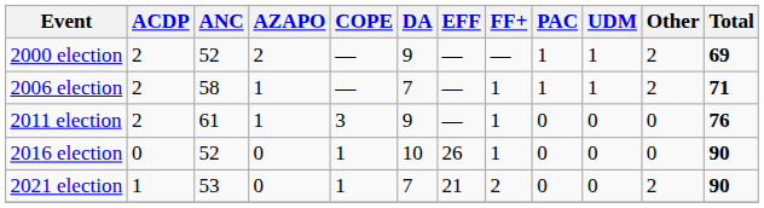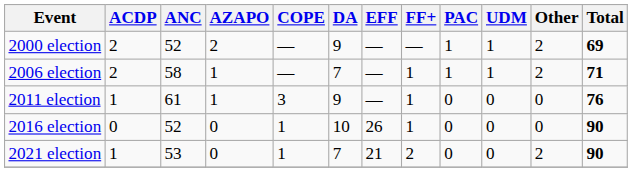 <table class="wikitable">
 <tr>
 <th>Event</th>
 <th><a href='#'>ACDP</a></th>
 <th><a href='#'>ANC</a></th>
 <th><a href='#'>AZAPO</a></th>
 <th><a href='#'>COPE</a></th>
 <th><a href='#'>DA</a></th>
 <th><a href='#'>EFF</a></th>
 <th><a href='#'>FF+</a></th>
 <th><a href='#'>PAC</a></th>
 <th><a href='#'>UDM</a></th>
 <th>Other</th>
 <th>Total</th>
 </tr>
 <tr>
 <td><a href='#'>2000 election</a></td>
 <td>2</td>
 <td>52</td>
 <td>2</td>
 <td>—</td>
 <td>9</td>
 <td>—</td>
 <td>—</td>
 <td>1</td>
 <td>1</td>
 <td>2</td>
 <td><strong>69</strong></td>
 </tr>
 <tr>
 <td><a href='#'>2006 election</a></td>
 <td>2</td>
 <td>58</td>
 <td>1</td>
 <td>—</td>
 <td>7</td>
 <td>—</td>
 <td>1</td>
 <td>1</td>
 <td>1</td>
 <td>2</td>
 <td><strong>71</strong></td>
 </tr>
 <tr>
 <td><a href='#'>2011 election</a></td>
-<td>2</td>
+<td>1</td>
 <td>61</td>
 <td>1</td>
 <td>3</td>
 <td>9</td>
 <td>—</td>
 <td>1</td>
 <td>0</td>
 <td>0</td>
 <td>0</td>
 <td><strong>76</strong></td>
 </tr>
 <tr>
 <td><a href='#'>2016 election</a></td>
 <td>0</td>
 <td>52</td>
 <td>0</td>
 <td>1</td>
 <td>10</td>
 <td>26</td>
 <td>1</td>
 <td>0</td>
 <td>0</td>
 <td>0</td>
 <td><strong>90</strong></td>
 </tr>
 <tr>
 <td><a href='#'>2021 election</a></td>
 <td>1</td>
 <td>53</td>
 <td>0</td>
 <td>1</td>
 <td>7</td>
 <td>21</td>
 <td>2</td>
 <td>0</td>
 <td>0</td>
 <td>2</td>
 <td><strong>90</strong></td>
 </tr>
 <tr>
 </tr>
 </table>
